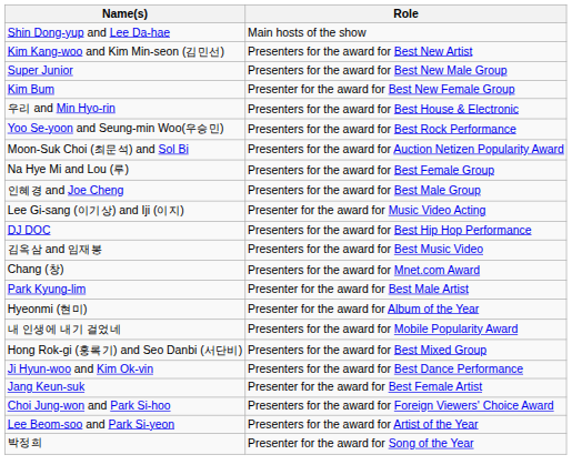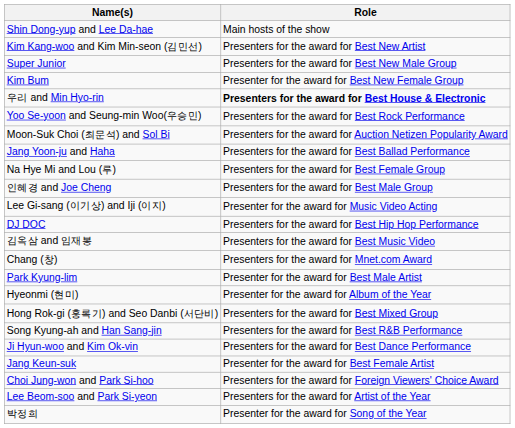 <table class="wikitable sortable">
 <tr>
 <th>Name(s)</th>
 <th>Role</th>
 </tr>
 <tr>
 <td><a href='#'>Shin Dong-yup</a> and <a href='#'>Lee Da-hae</a></td>
 <td>Main hosts of the show</td>
 </tr>
 <tr>
 <td><a href='#'>Kim Kang-woo</a> and Kim Min-seon (김민선)</td>
 <td>Presenters for the award for <a href='#'>Best New Artist</a></td>
 </tr>
 <tr>
 <td><a href='#'>Super Junior</a></td>
 <td>Presenters for the award for <a href='#'>Best New Male Group</a></td>
 </tr>
 <tr>
 <td><a href='#'>Kim Bum</a></td>
 <td>Presenter for the award for <a href='#'>Best New Female Group</a></td>
 </tr>
 <tr>
 <td>우리 and <a href='#'>Min Hyo-rin</a></td>
-<td>Presenters for the award for <a href='#'>Best House & Electronic</a></td>
+<td><strong>Presenters for the award for <a href='#'>Best House & Electronic</a></strong></td>
 </tr>
 <tr>
 <td><a href='#'>Yoo Se-yoon</a> and Seung-min Woo(우승민)</td>
 <td>Presenters for the award for <a href='#'>Best Rock Performance</a></td>
 </tr>
 <tr>
 <td>Moon-Suk Choi (최문석) and <a href='#'>Sol Bi</a></td>
 <td>Presenters for the award for <a href='#'>Auction Netizen Popularity Award</a></td>
+</tr>
+<tr>
+<td><a href='#'>Jang Yoon-ju</a> and <a href='#'>Haha</a></td>
+<td>Presenters for the award for <a href='#'>Best Ballad Performance</a></td>
 </tr>
 <tr>
 <td>Na Hye Mi and Lou (루)</td>
 <td>Presenters for the award for <a href='#'>Best Female Group</a></td>
 </tr>
 <tr>
 <td>인혜경 and <a href='#'>Joe Cheng</a></td>
 <td>Presenters for the award for <a href='#'>Best Male Group</a></td>
 </tr>
 <tr>
 <td>Lee Gi-sang (이기상) and Iji (이지)</td>
 <td>Presenter for the award for <a href='#'>Music Video Acting</a></td>
 </tr>
 <tr>
 <td><a href='#'>DJ DOC</a></td>
 <td>Presenters for the award for <a href='#'>Best Hip Hop Performance</a></td>
 </tr>
 <tr>
 <td>김옥삼 and 임재봉</td>
 <td>Presenters for the award for <a href='#'>Best Music Video</a></td>
 </tr>
 <tr>
 <td>Chang (창)</td>
 <td>Presenters for the award for <a href='#'>Mnet.com Award</a></td>
 </tr>
 <tr>
 <td><a href='#'>Park Kyung-lim</a></td>
 <td>Presenter for the award for <a href='#'>Best Male Artist</a></td>
 </tr>
 <tr>
 <td>Hyeonmi (현미)</td>
 <td>Presenter for the award for <a href='#'>Album of the Year</a></td>
 </tr>
 <tr>
-<td>내 인생에 내기 걸었네</td>
-<td>Presenters for the award for <a href='#'>Mobile Popularity Award</a></td>
+<td>Hong Rok-gi (홍록기) and Seo Danbi (서단비)</td>
+<td>Presenters for the award for <a href='#'>Best Mixed Group</a></td>
 </tr>
 <tr>
-<td>Hong Rok-gi (홍록기) and Seo Danbi (서단비)</td>
-<td>Presenters for the award for <a href='#'>Best Mixed Group</a></td>
+<td>Song Kyung-ah and <a href='#'>Han Sang-jin</a></td>
+<td>Presenters for the award for <a href='#'>Best R&B Performance</a></td>
 </tr>
 <tr>
 <td><a href='#'>Ji Hyun-woo</a> and <a href='#'>Kim Ok-vin</a></td>
 <td>Presenters for the award for <a href='#'>Best Dance Performance</a></td>
 </tr>
 <tr>
 <td><a href='#'>Jang Keun-suk</a></td>
 <td>Presenter for the award for <a href='#'>Best Female Artist</a></td>
 </tr>
 <tr>
 <td><a href='#'>Choi Jung-won</a> and <a href='#'>Park Si-hoo</a></td>
 <td>Presenters for the award for <a href='#'>Foreign Viewers' Choice Award</a></td>
 </tr>
 <tr>
 <td><a href='#'>Lee Beom-soo</a> and <a href='#'>Park Si-yeon</a></td>
 <td>Presenters for the award for <a href='#'>Artist of the Year</a></td>
 </tr>
 <tr>
 <td>박정희</td>
 <td>Presenter for the award for <a href='#'>Song of the Year</a></td>
 </tr>
 </table>
